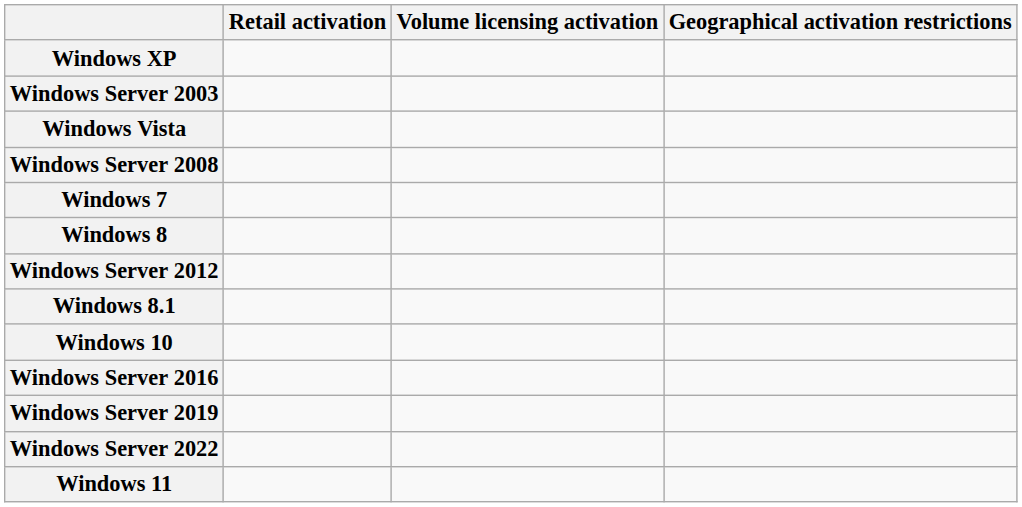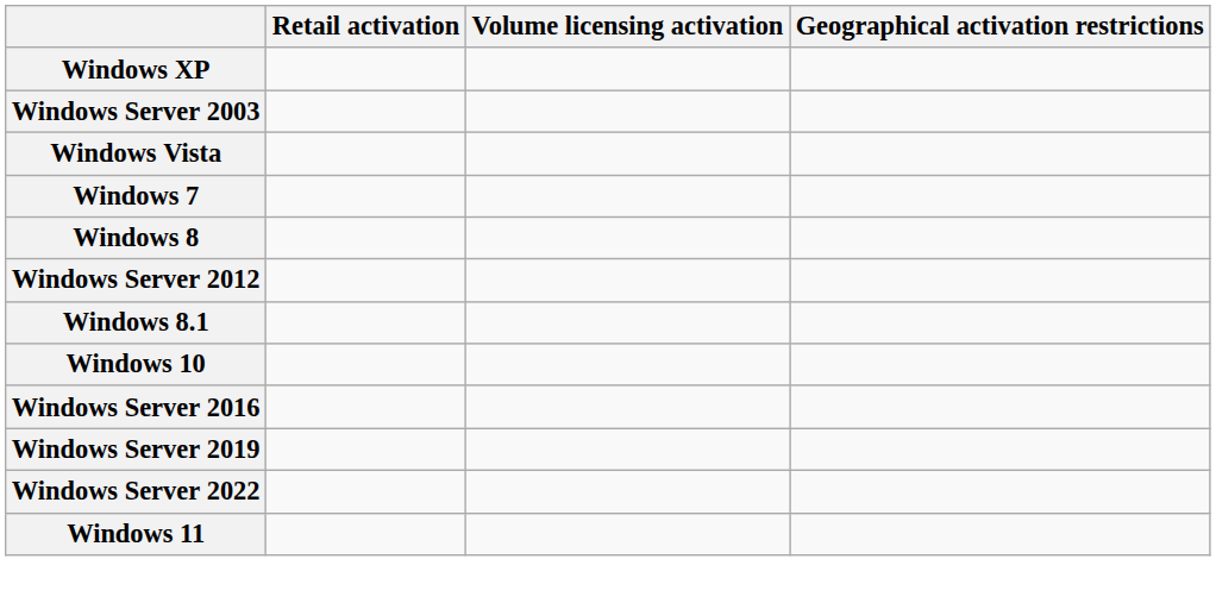 <table class="wikitable">
 <tr>
 <th></th>
 <th>Retail activation</th>
 <th>Volume licensing activation</th>
 <th>Geographical activation restrictions</th>
 </tr>
 <tr>
 <th>Windows XP</th>
 <td></td>
 <td></td>
 <td></td>
 </tr>
 <tr>
 <th>Windows Server 2003</th>
 <td></td>
 <td></td>
 <td></td>
 </tr>
 <tr>
 <th>Windows Vista</th>
-<td></td>
-<td></td>
-<td></td>
-</tr>
-<tr>
-<th>Windows Server 2008</th>
 <td></td>
 <td></td>
 <td></td>
 </tr>
 <tr>
 <th>Windows 7</th>
 <td></td>
 <td></td>
 <td></td>
 </tr>
 <tr>
 <th>Windows 8</th>
 <td></td>
 <td></td>
 <td></td>
 </tr>
 <tr>
 <th>Windows Server 2012</th>
 <td></td>
 <td></td>
 <td></td>
 </tr>
 <tr>
 <th>Windows 8.1</th>
 <td></td>
 <td></td>
 <td></td>
 </tr>
 <tr>
 <th>Windows 10</th>
 <td></td>
 <td></td>
 <td></td>
 </tr>
 <tr>
 <th>Windows Server 2016</th>
 <td></td>
 <td></td>
 <td></td>
 </tr>
 <tr>
 <th>Windows Server 2019</th>
 <td></td>
 <td></td>
 <td></td>
 </tr>
 <tr>
 <th>Windows Server 2022</th>
 <td></td>
 <td></td>
 <td></td>
 </tr>
 <tr>
 <th>Windows 11</th>
 <td></td>
 <td></td>
 <td></td>
 </tr>
 </table>
